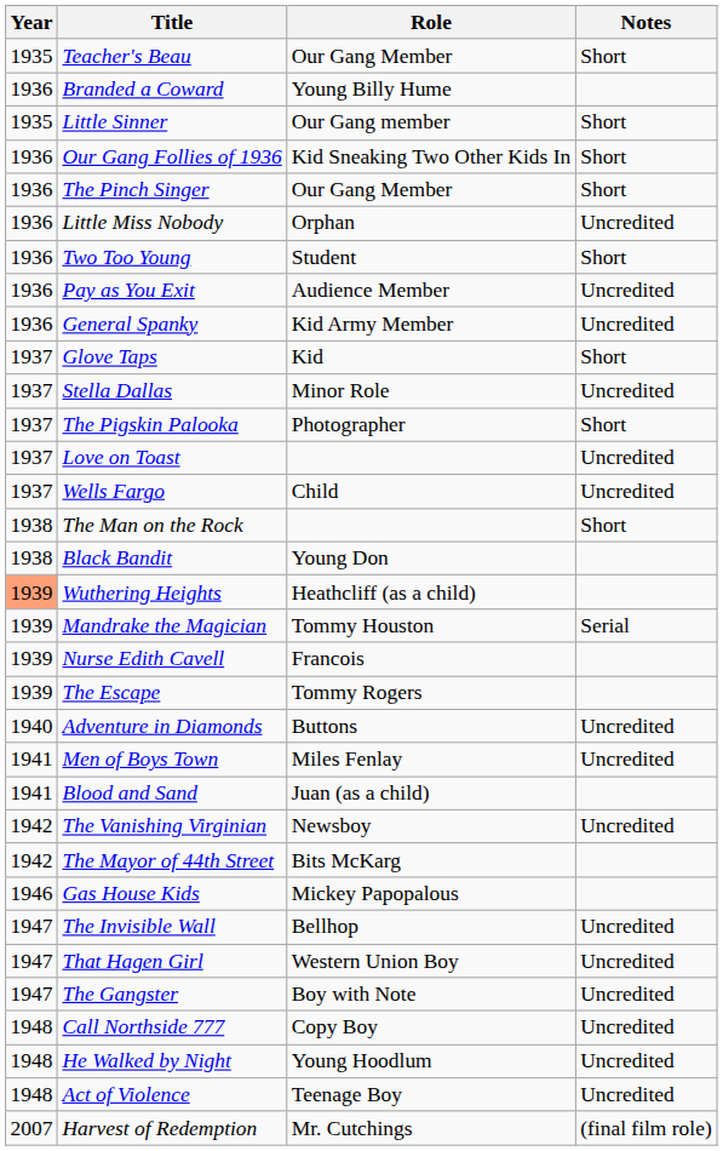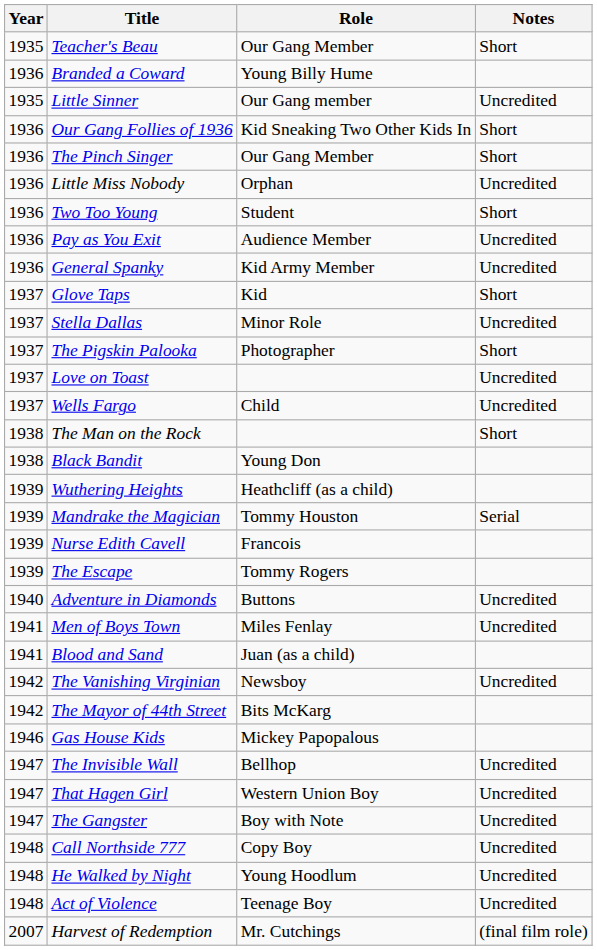 <table class="wikitable">
 <tr>
 <th>Year</th>
 <th>Title</th>
 <th>Role</th>
 <th>Notes</th>
 </tr>
 <tr>
 <td>1935</td>
 <td><em><a href='#'>Teacher's Beau</a></em></td>
 <td>Our Gang Member</td>
 <td>Short</td>
 </tr>
 <tr>
 <td>1936</td>
 <td><em><a href='#'>Branded a Coward</a></em></td>
 <td>Young Billy Hume</td>
 <td></td>
 </tr>
 <tr>
 <td>1935</td>
 <td><em><a href='#'>Little Sinner</a></em></td>
 <td>Our Gang member</td>
-<td>Short</td>
+<td>Uncredited</td>
 </tr>
 <tr>
 <td>1936</td>
 <td><em><a href='#'>Our Gang Follies of 1936</a></em></td>
 <td>Kid Sneaking Two Other Kids In</td>
 <td>Short</td>
 </tr>
 <tr>
 <td>1936</td>
 <td><em><a href='#'>The Pinch Singer</a></em></td>
 <td>Our Gang Member</td>
 <td>Short</td>
 </tr>
 <tr>
 <td>1936</td>
 <td><em>Little Miss Nobody</em></td>
 <td>Orphan</td>
 <td>Uncredited</td>
 </tr>
 <tr>
 <td>1936</td>
 <td><em><a href='#'>Two Too Young</a></em></td>
 <td>Student</td>
 <td>Short</td>
 </tr>
 <tr>
 <td>1936</td>
 <td><em><a href='#'>Pay as You Exit</a></em></td>
 <td>Audience Member</td>
 <td>Uncredited</td>
 </tr>
 <tr>
 <td>1936</td>
 <td><em><a href='#'>General Spanky</a></em></td>
 <td>Kid Army Member</td>
 <td>Uncredited</td>
 </tr>
 <tr>
 <td>1937</td>
 <td><em><a href='#'>Glove Taps</a></em></td>
 <td>Kid</td>
 <td>Short</td>
 </tr>
 <tr>
 <td>1937</td>
 <td><em><a href='#'>Stella Dallas</a></em></td>
 <td>Minor Role</td>
 <td>Uncredited</td>
 </tr>
 <tr>
 <td>1937</td>
 <td><em><a href='#'>The Pigskin Palooka</a></em></td>
 <td>Photographer</td>
 <td>Short</td>
 </tr>
 <tr>
 <td>1937</td>
 <td><em><a href='#'>Love on Toast</a></em></td>
 <td></td>
 <td>Uncredited</td>
 </tr>
 <tr>
 <td>1937</td>
 <td><em><a href='#'>Wells Fargo</a></em></td>
 <td>Child</td>
 <td>Uncredited</td>
 </tr>
 <tr>
 <td>1938</td>
 <td><em>The Man on the Rock</em></td>
 <td></td>
 <td>Short</td>
 </tr>
 <tr>
 <td>1938</td>
 <td><em><a href='#'>Black Bandit</a></em></td>
 <td>Young Don</td>
 <td></td>
 </tr>
 <tr>
-<td style="background: lightsalmon;">1939</td>
+<td>1939</td>
 <td><em><a href='#'>Wuthering Heights</a></em></td>
 <td>Heathcliff (as a child)</td>
 <td></td>
 </tr>
 <tr>
 <td>1939</td>
 <td><em><a href='#'>Mandrake the Magician</a></em></td>
 <td>Tommy Houston</td>
 <td>Serial</td>
 </tr>
 <tr>
 <td>1939</td>
 <td><em><a href='#'>Nurse Edith Cavell</a></em></td>
 <td>Francois</td>
 <td></td>
 </tr>
 <tr>
 <td>1939</td>
 <td><em><a href='#'>The Escape</a></em></td>
 <td>Tommy Rogers</td>
 <td></td>
 </tr>
 <tr>
 <td>1940</td>
 <td><em><a href='#'>Adventure in Diamonds</a></em></td>
 <td>Buttons</td>
 <td>Uncredited</td>
 </tr>
 <tr>
 <td>1941</td>
 <td><em><a href='#'>Men of Boys Town</a></em></td>
 <td>Miles Fenlay</td>
 <td>Uncredited</td>
 </tr>
 <tr>
 <td>1941</td>
 <td><em><a href='#'>Blood and Sand</a></em></td>
 <td>Juan (as a child)</td>
 <td></td>
 </tr>
 <tr>
 <td>1942</td>
 <td><em><a href='#'>The Vanishing Virginian</a></em></td>
 <td>Newsboy</td>
 <td>Uncredited</td>
 </tr>
 <tr>
 <td>1942</td>
 <td><em><a href='#'>The Mayor of 44th Street</a></em></td>
 <td>Bits McKarg</td>
 <td></td>
 </tr>
 <tr>
 <td>1946</td>
 <td><em><a href='#'>Gas House Kids</a></em></td>
 <td>Mickey Papopalous</td>
 <td></td>
 </tr>
 <tr>
 <td>1947</td>
 <td><em><a href='#'>The Invisible Wall</a></em></td>
 <td>Bellhop</td>
 <td>Uncredited</td>
 </tr>
 <tr>
 <td>1947</td>
 <td><em><a href='#'>That Hagen Girl</a></em></td>
 <td>Western Union Boy</td>
 <td>Uncredited</td>
 </tr>
 <tr>
 <td>1947</td>
 <td><em><a href='#'>The Gangster</a></em></td>
 <td>Boy with Note</td>
 <td>Uncredited</td>
 </tr>
 <tr>
 <td>1948</td>
 <td><em><a href='#'>Call Northside 777</a></em></td>
 <td>Copy Boy</td>
 <td>Uncredited</td>
 </tr>
 <tr>
 <td>1948</td>
 <td><em><a href='#'>He Walked by Night</a></em></td>
 <td>Young Hoodlum</td>
 <td>Uncredited</td>
 </tr>
 <tr>
 <td>1948</td>
 <td><em><a href='#'>Act of Violence</a></em></td>
 <td>Teenage Boy</td>
 <td>Uncredited</td>
 </tr>
 <tr>
 <td>2007</td>
 <td><em>Harvest of Redemption</em></td>
 <td>Mr. Cutchings</td>
 <td>(final film role)</td>
 </tr>
 </table>
